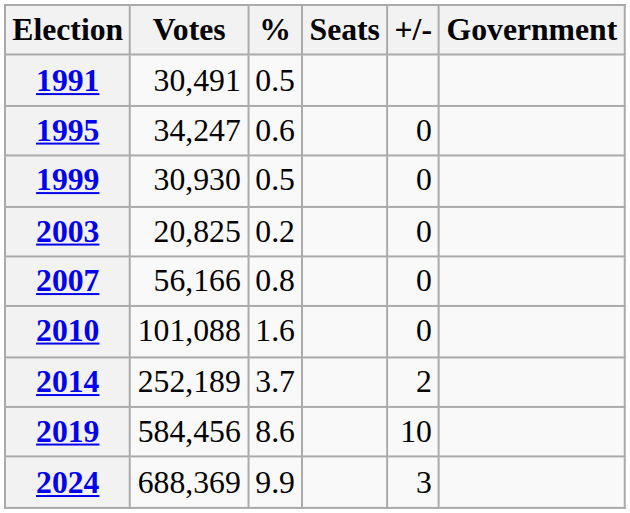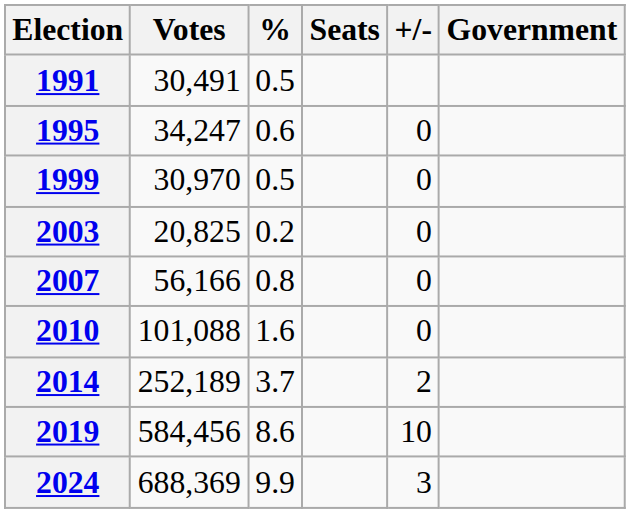 <table class="wikitable" style="text-align:right;">
 <tr>
 <th>Election</th>
 <th>Votes</th>
 <th>%</th>
 <th>Seats</th>
 <th>+/-</th>
 <th>Government</th>
 </tr>
 <tr>
 <th><a href='#'>1991</a></th>
 <td>30,491</td>
 <td>0.5</td>
 <td></td>
 <td></td>
 <td></td>
 </tr>
 <tr>
 <th><a href='#'>1995</a></th>
 <td>34,247</td>
 <td>0.6</td>
 <td></td>
 <td> 0</td>
 <td></td>
 </tr>
 <tr>
 <th><a href='#'>1999</a></th>
-<td>30,930</td>
+<td>30,970</td>
 <td>0.5</td>
 <td></td>
 <td> 0</td>
 <td></td>
 </tr>
 <tr>
 <th><a href='#'>2003</a></th>
 <td>20,825</td>
 <td>0.2</td>
 <td></td>
 <td> 0</td>
 <td></td>
 </tr>
 <tr>
 <th><a href='#'>2007</a></th>
 <td>56,166</td>
 <td>0.8</td>
 <td></td>
 <td> 0</td>
 <td></td>
 </tr>
 <tr>
 <th><a href='#'>2010</a></th>
 <td>101,088</td>
 <td>1.6</td>
 <td></td>
 <td> 0</td>
 <td></td>
 </tr>
 <tr>
 <th><a href='#'>2014</a></th>
 <td>252,189</td>
 <td>3.7</td>
 <td></td>
 <td> 2</td>
 <td></td>
 </tr>
 <tr>
 <th><a href='#'>2019</a></th>
 <td>584,456</td>
 <td>8.6</td>
 <td></td>
 <td> 10</td>
 <td></td>
 </tr>
 <tr>
 <th><a href='#'>2024</a></th>
 <td>688,369</td>
 <td>9.9</td>
 <td></td>
 <td> 3</td>
 <td></td>
 </tr>
 </table>
